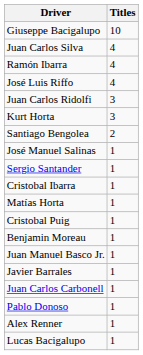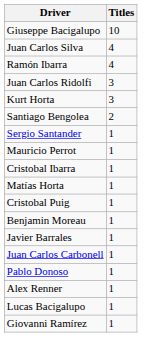 <table class="wikitable">
 <tr>
 <th>Driver</th>
 <th>Titles</th>
 </tr>
 <tr>
 <td> Giuseppe Bacigalupo</td>
 <td>10</td>
 </tr>
 <tr>
 <td> Juan Carlos Silva</td>
 <td>4</td>
 </tr>
 <tr>
 <td> Ramón Ibarra</td>
 <td>4</td>
 </tr>
 <tr>
-<td> José Luis Riffo</td>
-<td>4</td>
-</tr>
-<tr>
 <td> Juan Carlos Ridolfi</td>
 <td>3</td>
 </tr>
 <tr>
 <td> Kurt Horta</td>
 <td>3</td>
 </tr>
 <tr>
 <td> Santiago Bengolea</td>
 <td>2</td>
 </tr>
 <tr>
-<td> José Manuel Salinas</td>
+<td> <a href='#'>Sergio Santander</a></td>
 <td>1</td>
 </tr>
 <tr>
-<td> <a href='#'>Sergio Santander</a></td>
+<td> Mauricio Perrot</td>
 <td>1</td>
 </tr>
 <tr>
 <td> Cristobal Ibarra</td>
 <td>1</td>
 </tr>
 <tr>
 <td> Matías Horta</td>
 <td>1</td>
 </tr>
 <tr>
 <td> Cristobal Puig</td>
 <td>1</td>
 </tr>
 <tr>
 <td> Benjamin Moreau</td>
-<td>1</td>
-</tr>
-<tr>
-<td> Juan Manuel Basco Jr.</td>
 <td>1</td>
 </tr>
 <tr>
 <td> Javier Barrales</td>
 <td>1</td>
 </tr>
 <tr>
 <td> <a href='#'>Juan Carlos Carbonell</a></td>
 <td>1</td>
 </tr>
 <tr>
 <td> <a href='#'>Pablo Donoso</a></td>
 <td>1</td>
 </tr>
 <tr>
 <td> Alex Renner</td>
 <td>1</td>
 </tr>
 <tr>
 <td> Lucas Bacigalupo</td>
 <td>1</td>
 </tr>
+<tr>
+<td> Giovanni Ramírez</td>
+<td>1</td>
+</tr>
 </table>
